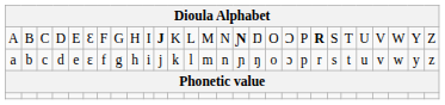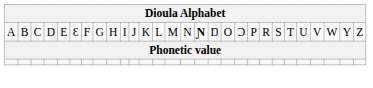 <table class="wikitable" style=text-align:center>
 <tr>
 <th colspan="28">Dioula Alphabet</th>
 </tr>
 <tr>
 <td>A</td>
 <td>B</td>
 <td>C</td>
 <td>D</td>
 <td>E</td>
 <td>Ɛ</td>
 <td>F</td>
 <td>G</td>
 <td>H</td>
 <td>I</td>
-<td><strong>J</strong></td>
+<td>J</td>
 <td>K</td>
 <td>L</td>
 <td>M</td>
 <td>N</td>
 <td><strong>Ɲ</strong></td>
 <td>Ŋ</td>
 <td>O</td>
 <td>Ɔ</td>
 <td>P</td>
-<td><strong>R</strong></td>
+<td>R</td>
 <td>S</td>
 <td>T</td>
 <td>U</td>
 <td>V</td>
 <td>W</td>
 <td>Y</td>
 <td>Z</td>
-</tr>
-<tr>
-<td>a</td>
-<td>b</td>
-<td>c</td>
-<td>d</td>
-<td>e</td>
-<td>ɛ</td>
-<td>f</td>
-<td>g</td>
-<td>h</td>
-<td>i</td>
-<td>j</td>
-<td>k</td>
-<td>l</td>
-<td>m</td>
-<td>n</td>
-<td>ɲ</td>
-<td>ŋ</td>
-<td>o</td>
-<td>ɔ</td>
-<td>p</td>
-<td>r</td>
-<td>s</td>
-<td>t</td>
-<td>u</td>
-<td>v</td>
-<td>w</td>
-<td>y</td>
-<td>z</td>
 </tr>
 <tr>
 <th colspan="28">Phonetic value</th>
 </tr>
 <tr>
 <td></td>
 <td></td>
 <td></td>
 <td></td>
 <td></td>
 <td></td>
 <td></td>
 <td></td>
 <td></td>
 <td></td>
 <td></td>
 <td></td>
 <td></td>
 <td></td>
 <td></td>
 <td></td>
 <td></td>
 <td></td>
 <td></td>
 <td></td>
 <td></td>
 <td></td>
 <td></td>
 <td></td>
 <td></td>
 <td></td>
 <td></td>
 <td></td>
 </tr>
 </table>
